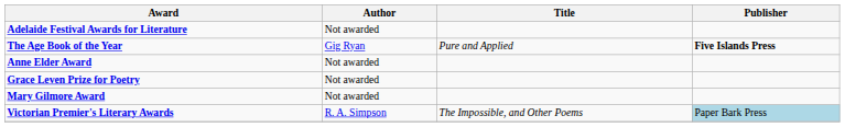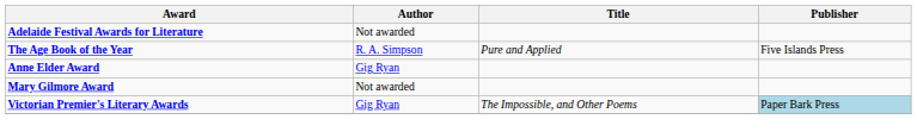 <table class="wikitable" width=100%>
 <tr>
 <th>Award</th>
 <th>Author</th>
 <th>Title</th>
 <th>Publisher</th>
 </tr>
 <tr>
 <td><strong><a href='#'>Adelaide Festival Awards for Literature</a></strong></td>
 <td>Not awarded</td>
 <td></td>
 <td></td>
 </tr>
 <tr>
 <td><strong><a href='#'>The Age Book of the Year</a></strong></td>
-<td><a href='#'>Gig Ryan</a></td>
+<td><a href='#'>R. A. Simpson</a></td>
 <td><em>Pure and Applied</em></td>
-<td><strong>Five Islands Press</strong></td>
+<td>Five Islands Press</td>
 </tr>
 <tr>
 <td><strong><a href='#'>Anne Elder Award</a></strong></td>
-<td>Not awarded</td>
-<td></td>
-<td></td>
-</tr>
-<tr>
-<td><strong><a href='#'>Grace Leven Prize for Poetry</a></strong></td>
-<td>Not awarded</td>
+<td><a href='#'>Gig Ryan</a></td>
 <td></td>
 <td></td>
 </tr>
 <tr>
 <td><strong><a href='#'>Mary Gilmore Award</a></strong></td>
 <td>Not awarded</td>
 <td></td>
 <td></td>
 </tr>
 <tr>
 <td><strong><a href='#'>Victorian Premier's Literary Awards</a></strong></td>
-<td><a href='#'>R. A. Simpson</a></td>
+<td><a href='#'>Gig Ryan</a></td>
 <td><em>The Impossible, and Other Poems</em></td>
 <td style="background: lightblue;">Paper Bark Press</td>
 </tr>
 <tr>
 </tr>
 </table>
